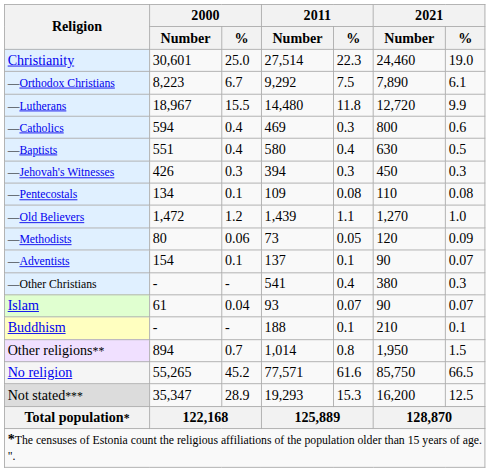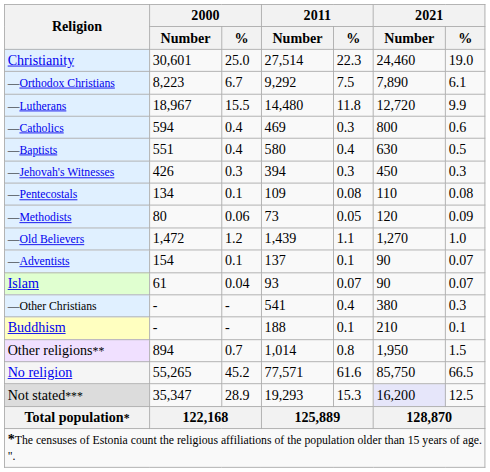 <table class="wikitable">
 <tr>
 <th rowspan="2">Religion</th>
 <th style="text-align:center;" colspan="2">2000</th>
 <th style="text-align:center;" colspan="2">2011</th>
 <th style="text-align:center;" colspan="2">2021</th>
 </tr>
 <tr>
 <th>Number</th>
 <th>%</th>
 <th>Number</th>
 <th>%</th>
 <th>Number</th>
 <th>%</th>
 </tr>
 <tr>
 <td style="background:#E0F0FF;"><a href='#'>Christianity</a></td>
 <td>30,601</td>
 <td>25.0</td>
 <td>27,514</td>
 <td>22.3</td>
 <td>24,460</td>
 <td>19.0</td>
 </tr>
 <tr>
 <td style="background:#E0F0FF;"><small>—<a href='#'>Orthodox Christians</a></small></td>
 <td>8,223</td>
 <td>6.7</td>
 <td>9,292</td>
 <td>7.5</td>
 <td>7,890</td>
 <td>6.1</td>
 </tr>
 <tr>
 <td style="background:#E0F0FF;"><small>—<a href='#'>Lutherans</a></small></td>
 <td>18,967</td>
 <td>15.5</td>
 <td>14,480</td>
 <td>11.8</td>
 <td>12,720</td>
 <td>9.9</td>
 </tr>
 <tr>
 <td style="background:#E0F0FF;"><small>—<a href='#'>Catholics</a></small></td>
 <td>594</td>
 <td>0.4</td>
 <td>469</td>
 <td>0.3</td>
 <td>800</td>
 <td>0.6</td>
 </tr>
 <tr>
 <td style="background:#E0F0FF;"><small>—<a href='#'>Baptists</a></small></td>
 <td>551</td>
 <td>0.4</td>
 <td>580</td>
 <td>0.4</td>
 <td>630</td>
 <td>0.5</td>
 </tr>
 <tr>
 <td style="background:#E0F0FF;"><small>—<a href='#'>Jehovah's Witnesses</a></small></td>
 <td>426</td>
 <td>0.3</td>
 <td>394</td>
 <td>0.3</td>
 <td>450</td>
 <td>0.3</td>
 </tr>
 <tr>
 <td style="background:#E0F0FF;"><small>—<a href='#'>Pentecostals</a></small></td>
 <td>134</td>
 <td>0.1</td>
 <td>109</td>
 <td>0.08</td>
 <td>110</td>
 <td>0.08</td>
 </tr>
 <tr>
+<td style="background:#E0F0FF;"><small>—<a href='#'>Methodists</a></small></td>
+<td>80</td>
+<td>0.06</td>
+<td>73</td>
+<td>0.05</td>
+<td>120</td>
+<td>0.09</td>
+</tr>
+<tr>
 <td style="background:#E0F0FF;"><small>—<a href='#'>Old Believers</a></small></td>
 <td>1,472</td>
 <td>1.2</td>
 <td>1,439</td>
 <td>1.1</td>
 <td>1,270</td>
 <td>1.0</td>
-</tr>
-<tr>
-<td style="background:#E0F0FF;"><small>—<a href='#'>Methodists</a></small></td>
-<td>80</td>
-<td>0.06</td>
-<td>73</td>
-<td>0.05</td>
-<td>120</td>
-<td>0.09</td>
 </tr>
 <tr>
 <td style="background:#E0F0FF;"><small>—<a href='#'>Adventists</a></small></td>
 <td>154</td>
 <td>0.1</td>
 <td>137</td>
 <td>0.1</td>
 <td>90</td>
 <td>0.07</td>
 </tr>
 <tr>
+<td style="background:#E0FFD0;"><a href='#'>Islam</a></td>
+<td>61</td>
+<td>0.04</td>
+<td>93</td>
+<td>0.07</td>
+<td>90</td>
+<td>0.07</td>
+</tr>
+<tr>
 <td style="background:#E0F0FF;"><small>—Other Christians</small></td>
 <td>-</td>
 <td>-</td>
 <td>541</td>
 <td>0.4</td>
 <td>380</td>
 <td>0.3</td>
-</tr>
-<tr>
-<td style="background:#E0FFD0;"><a href='#'>Islam</a></td>
-<td>61</td>
-<td>0.04</td>
-<td>93</td>
-<td>0.07</td>
-<td>90</td>
-<td>0.07</td>
 </tr>
 <tr>
 <td style="background:#FFFFC0;"><a href='#'>Buddhism</a></td>
 <td>-</td>
 <td>-</td>
 <td>188</td>
 <td>0.1</td>
 <td>210</td>
 <td>0.1</td>
 </tr>
 <tr>
 <td style="background:#F0E0FF;">Other religions<small>**</small></td>
 <td>894</td>
 <td>0.7</td>
 <td>1,014</td>
 <td>0.8</td>
 <td>1,950</td>
 <td>1.5</td>
 </tr>
 <tr>
 <td style="background:#F5F5F5;"><a href='#'>No religion</a></td>
 <td>55,265</td>
 <td>45.2</td>
 <td>77,571</td>
 <td>61.6</td>
 <td>85,750</td>
 <td>66.5</td>
 </tr>
 <tr>
 <td style="background:#DCDCDC;">Not stated<small>***</small></td>
 <td>35,347</td>
 <td>28.9</td>
 <td>19,293</td>
 <td>15.3</td>
-<td>16,200</td>
+<td style="background: lavender;">16,200</td>
 <td>12.5</td>
 </tr>
 <tr>
 <th>Total population<small>*</small></th>
 <th colspan="2">122,168</th>
 <th colspan="2">125,889</th>
 <th colspan="2">128,870</th>
 </tr>
 <tr>
 <td colspan="7"><strong>*</strong><small>The censuses of Estonia count the religious affiliations of the population older than 15 years of age.</small><br><small>".</small></td>
 </tr>
 </table>
